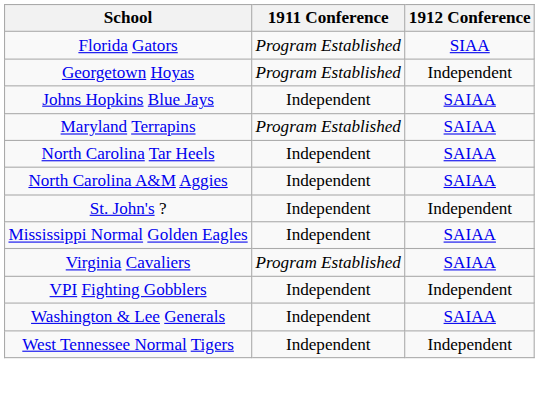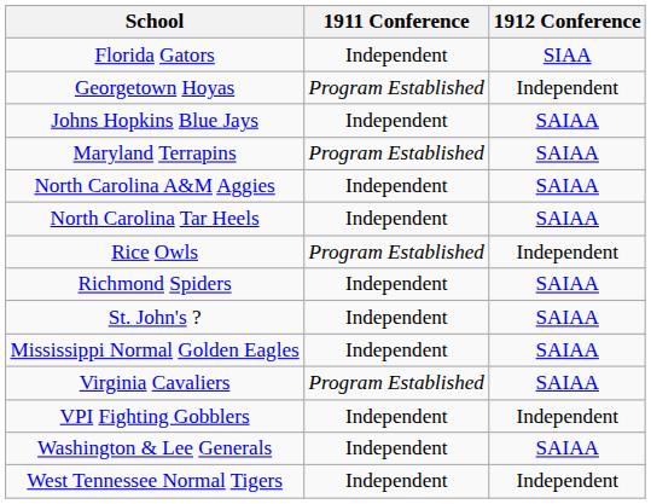 <table class="wikitable sortable">
 <tr>
 <th>School</th>
 <th>1911 Conference</th>
 <th>1912 Conference</th>
 </tr>
 <tr style="text-align:center;">
 <td><a href='#'>Florida</a> <a href='#'>Gators</a></td>
-<td><em>Program Established</em></td>
+<td>Independent</td>
 <td><a href='#'>SIAA</a></td>
 </tr>
 <tr style="text-align:center;">
 <td><a href='#'>Georgetown</a> <a href='#'>Hoyas</a></td>
 <td><em>Program Established</em></td>
 <td>Independent</td>
 </tr>
 <tr style="text-align:center;">
 <td><a href='#'>Johns Hopkins</a> <a href='#'>Blue Jays</a></td>
 <td>Independent</td>
 <td><a href='#'>SAIAA</a></td>
 </tr>
 <tr style="text-align:center;">
 <td><a href='#'>Maryland</a> <a href='#'>Terrapins</a></td>
 <td><em>Program Established</em></td>
 <td><a href='#'>SAIAA</a></td>
 </tr>
 <tr style="text-align:center;">
+<td><a href='#'>North Carolina A&M</a> <a href='#'>Aggies</a></td>
+<td>Independent</td>
+<td><a href='#'>SAIAA</a></td>
+</tr>
+<tr style="text-align:center;">
 <td><a href='#'>North Carolina</a> <a href='#'>Tar Heels</a></td>
 <td>Independent</td>
 <td><a href='#'>SAIAA</a></td>
 </tr>
 <tr style="text-align:center;">
-<td><a href='#'>North Carolina A&M</a> <a href='#'>Aggies</a></td>
+<td><a href='#'>Rice</a> <a href='#'>Owls</a></td>
+<td><em>Program Established</em></td>
+<td>Independent</td>
+</tr>
+<tr style="text-align:center;">
+<td><a href='#'>Richmond</a> <a href='#'>Spiders</a></td>
 <td>Independent</td>
 <td><a href='#'>SAIAA</a></td>
 </tr>
 <tr style="text-align:center;">
 <td><a href='#'>St. John's</a> ?</td>
 <td>Independent</td>
-<td>Independent</td>
+<td><a href='#'>SAIAA</a></td>
 </tr>
 <tr style="text-align:center;">
 <td><a href='#'>Mississippi Normal</a> <a href='#'>Golden Eagles</a></td>
 <td>Independent</td>
 <td><a href='#'>SAIAA</a></td>
 </tr>
 <tr style="text-align:center;">
 <td><a href='#'>Virginia</a> <a href='#'>Cavaliers</a></td>
 <td><em>Program Established</em></td>
 <td><a href='#'>SAIAA</a></td>
 </tr>
 <tr style="text-align:center;">
 <td><a href='#'>VPI</a> <a href='#'>Fighting Gobblers</a></td>
 <td>Independent</td>
 <td>Independent</td>
 </tr>
 <tr style="text-align:center;">
 <td><a href='#'>Washington & Lee</a> <a href='#'>Generals</a></td>
 <td>Independent</td>
 <td><a href='#'>SAIAA</a></td>
 </tr>
 <tr style="text-align:center;">
 <td><a href='#'>West Tennessee Normal</a> <a href='#'>Tigers</a></td>
 <td>Independent</td>
 <td>Independent</td>
 </tr>
 </table>
